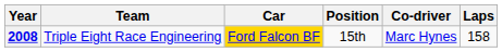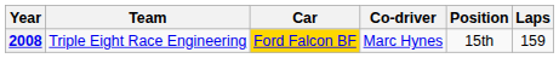 <table class="wikitable" style="font-size: 95%;">
 <tr>
 <th>Year</th>
 <th>Team</th>
 <th>Car</th>
+<th>Co-driver</th>
 <th>Position</th>
-<th>Co-driver</th>
 <th>Laps</th>
 </tr>
 <tr>
 <th><a href='#'>2008</a></th>
 <td nowrap><a href='#'>Triple Eight Race Engineering</a></td>
 <td nowrap style="background: gold;"><a href='#'>Ford Falcon BF</a></td>
+<td nowrap> <a href='#'>Marc Hynes</a></td>
 <td align="center">15th</td>
-<td nowrap> <a href='#'>Marc Hynes</a></td>
-<td align="center">158</td>
+<td align="center">159</td>
 </tr>
 </table>
